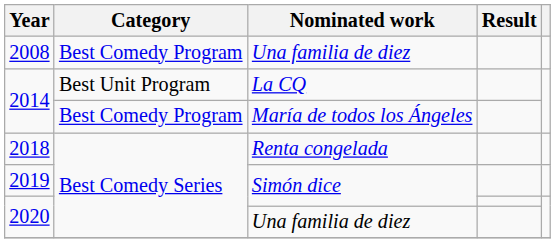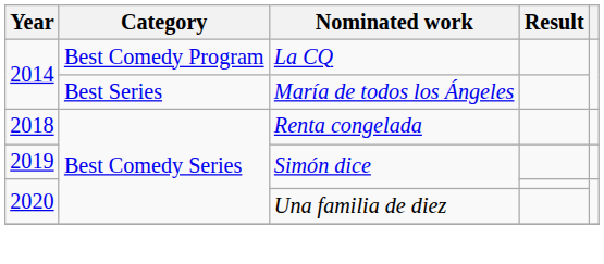 <table class="wikitable plainrowheaders">
 <tr>
 <th scope="col">Year</th>
 <th scope="col">Category</th>
 <th scope="col">Nominated work</th>
 <th scope="col">Result</th>
 <th scope="col" class="unsortable"></th>
 </tr>
 <tr>
-<td><a href='#'>2008</a></td>
+<td rowspan=2><a href='#'>2014</a></td>
 <td><a href='#'>Best Comedy Program</a></td>
-<td><em><a href='#'>Una familia de diez</a></em></td>
-<td></td>
-<td></td>
-</tr>
-<tr>
-<td rowspan=2><a href='#'>2014</a></td>
-<td>Best Unit Program</td>
 <td><em><a href='#'>La CQ</a></em></td>
 <td></td>
 <td rowspan=2></td>
 </tr>
 <tr>
-<td><a href='#'>Best Comedy Program</a></td>
+<td><a href='#'>Best Series</a></td>
 <td><em><a href='#'>María de todos los Ángeles</a></em></td>
 <td></td>
 </tr>
 <tr>
 <td><a href='#'>2018</a></td>
 <td rowspan=4><a href='#'>Best Comedy Series</a></td>
 <td><em><a href='#'>Renta congelada</a></em></td>
 <td></td>
 <td></td>
 </tr>
 <tr>
 <td><a href='#'>2019</a></td>
 <td rowspan=2><em><a href='#'>Simón dice</a></em></td>
 <td></td>
 <td></td>
 </tr>
 <tr>
 <td rowspan=2><a href='#'>2020</a></td>
 <td></td>
 <td rowspan=2></td>
 </tr>
 <tr>
 <td><em>Una familia de diez</em></td>
 <td></td>
 </tr>
 <tr>
 </tr>
 </table>
